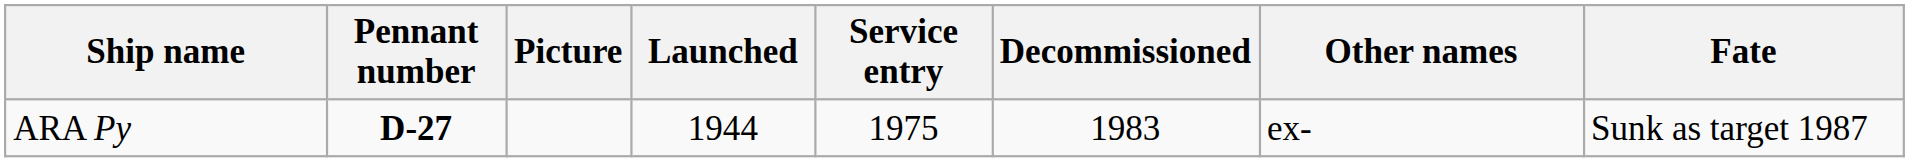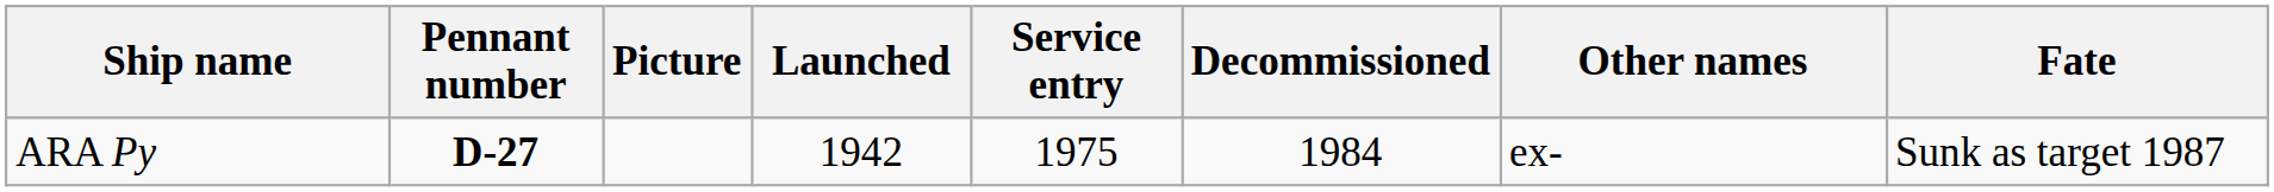 <table class="wikitable">
 <tr>
 <th width="20%">Ship name</th>
 <th width="10%">Pennant number</th>
 <th>Picture</th>
 <th width="10%">Launched</th>
 <th width="10%">Service entry</th>
 <th width="10%">Decommissioned</th>
 <th width="20%">Other names</th>
 <th width="20%">Fate</th>
 </tr>
 <tr>
 <td align="left">ARA <em>Py</em></td>
 <td align="center"><strong>D-27</strong></td>
 <td></td>
-<td align="center">1944</td>
+<td align="center">1942</td>
 <td align="center">1975</td>
-<td align="center">1983</td>
+<td align="center">1984</td>
 <td align="left">ex-</td>
 <td align="left">Sunk as target 1987</td>
 </tr>
 </table>
